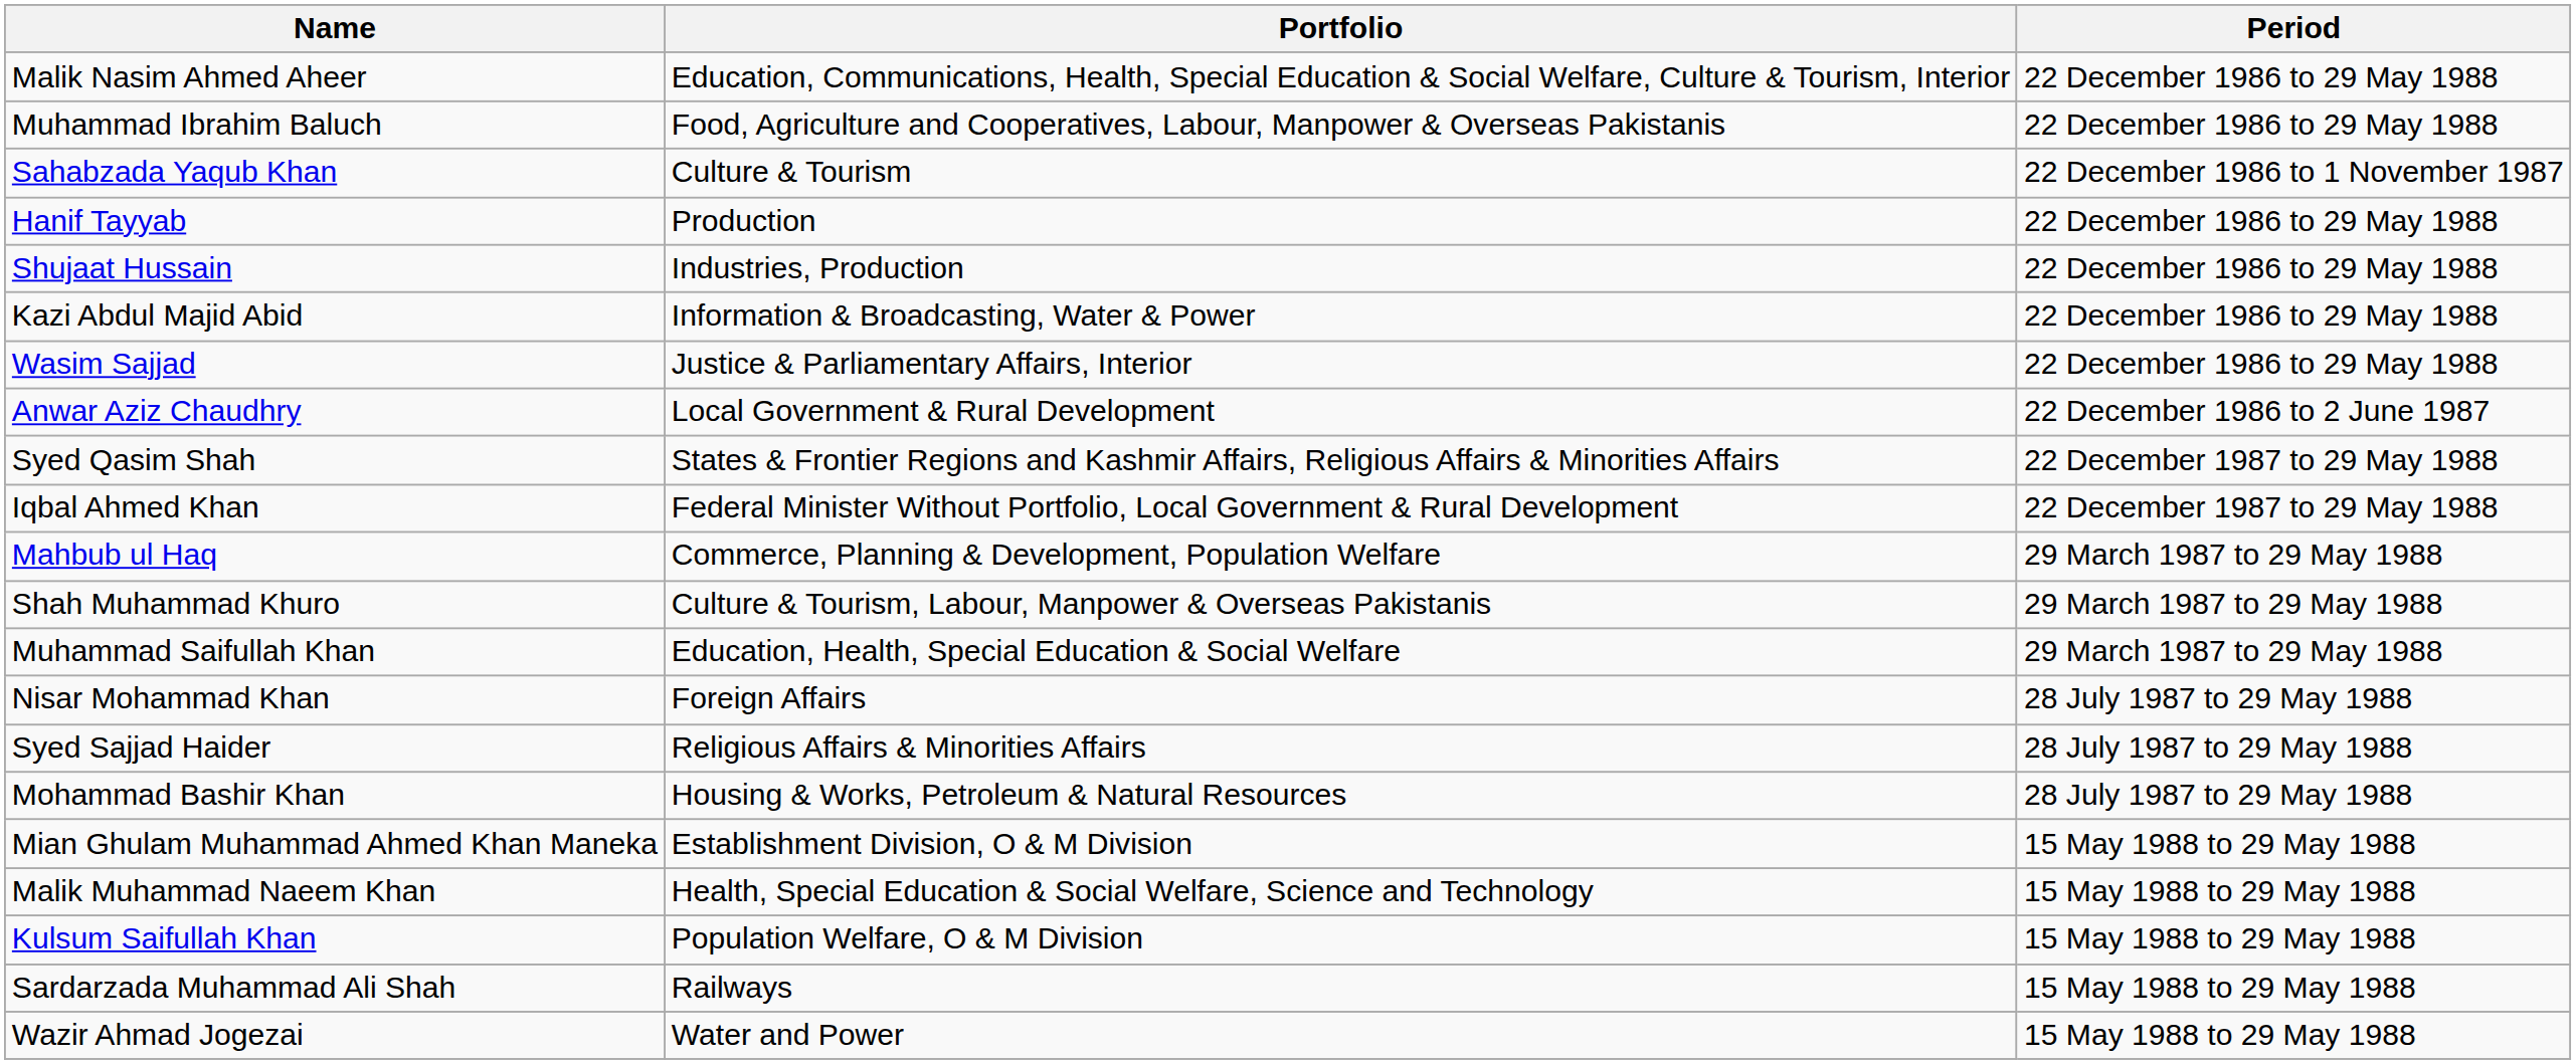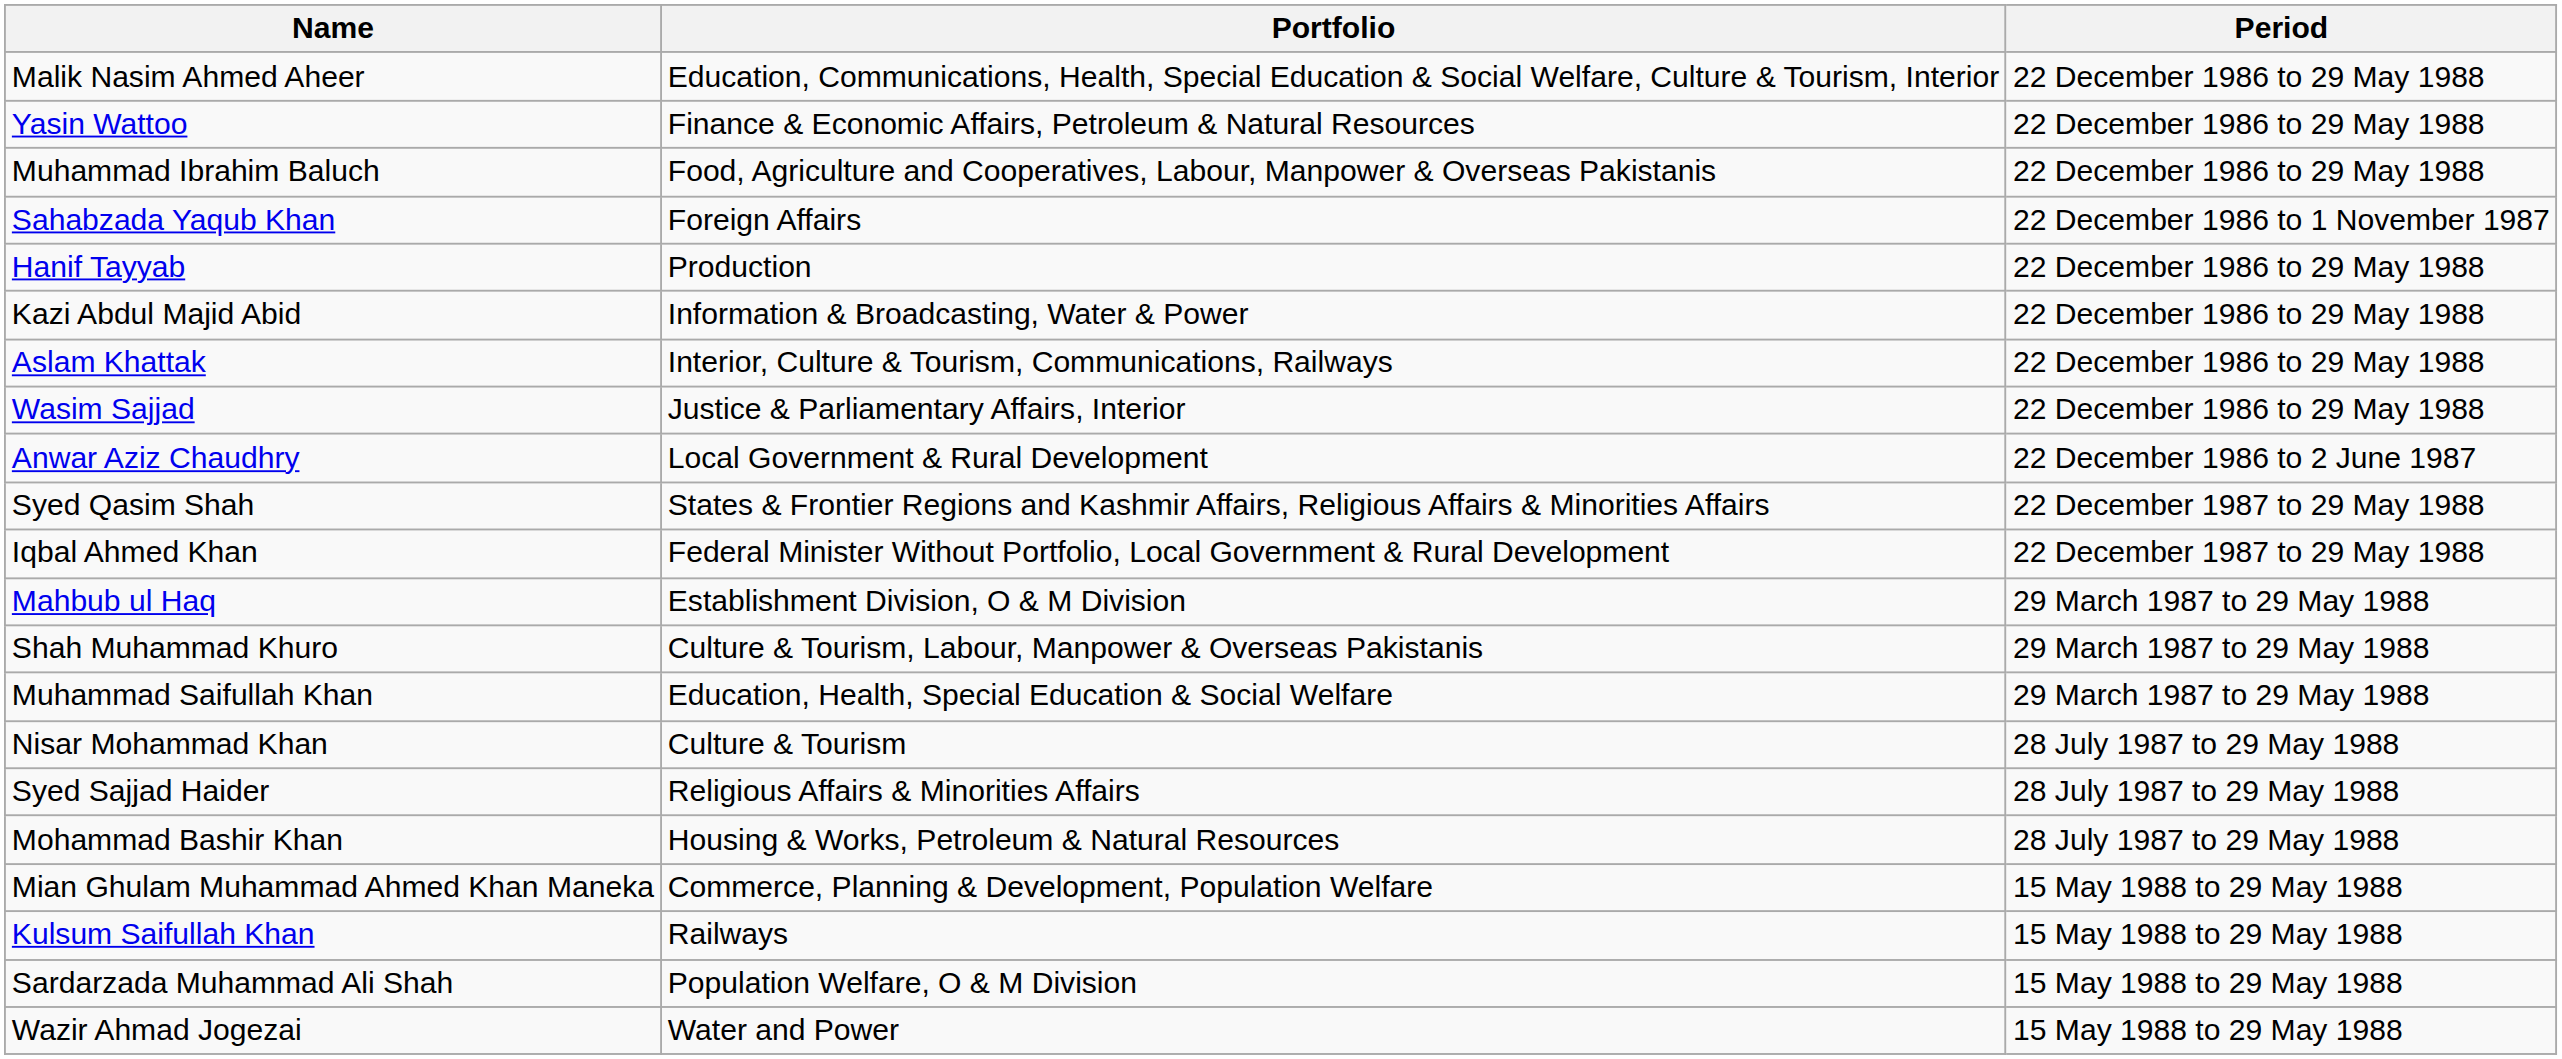 <table class="wikitable sortable">
 <tr>
 <th>Name</th>
 <th>Portfolio</th>
 <th>Period</th>
 </tr>
 <tr>
 <td>Malik Nasim Ahmed Aheer</td>
 <td>Education, Communications, Health, Special Education & Social Welfare, Culture & Tourism, Interior</td>
 <td>22 December 1986 to 29 May 1988</td>
 </tr>
 <tr>
+<td><a href='#'>Yasin Wattoo</a></td>
+<td>Finance & Economic Affairs, Petroleum & Natural Resources</td>
+<td>22 December 1986 to 29 May 1988</td>
+</tr>
+<tr>
 <td>Muhammad Ibrahim Baluch</td>
 <td>Food, Agriculture and Cooperatives, Labour, Manpower & Overseas Pakistanis</td>
 <td>22 December 1986 to 29 May 1988</td>
 </tr>
 <tr>
 <td><a href='#'>Sahabzada Yaqub Khan</a></td>
-<td>Culture & Tourism</td>
+<td>Foreign Affairs</td>
 <td>22 December 1986 to 1 November 1987</td>
 </tr>
 <tr>
 <td><a href='#'>Hanif Tayyab</a></td>
 <td>Production</td>
 <td>22 December 1986 to 29 May 1988</td>
 </tr>
 <tr>
-<td><a href='#'>Shujaat Hussain</a></td>
-<td>Industries, Production</td>
+<td>Kazi Abdul Majid Abid</td>
+<td>Information & Broadcasting, Water & Power</td>
 <td>22 December 1986 to 29 May 1988</td>
 </tr>
 <tr>
-<td>Kazi Abdul Majid Abid</td>
-<td>Information & Broadcasting, Water & Power</td>
+<td><a href='#'>Aslam Khattak</a></td>
+<td>Interior, Culture & Tourism, Communications, Railways</td>
 <td>22 December 1986 to 29 May 1988</td>
 </tr>
 <tr>
 <td><a href='#'>Wasim Sajjad</a></td>
 <td>Justice & Parliamentary Affairs, Interior</td>
 <td>22 December 1986 to 29 May 1988</td>
 </tr>
 <tr>
 <td><a href='#'>Anwar Aziz Chaudhry</a></td>
 <td>Local Government & Rural Development</td>
 <td>22 December 1986 to 2 June 1987</td>
 </tr>
 <tr>
 <td>Syed Qasim Shah</td>
 <td>States & Frontier Regions and Kashmir Affairs, Religious Affairs & Minorities Affairs</td>
 <td>22 December 1987 to 29 May 1988</td>
 </tr>
 <tr>
 <td>Iqbal Ahmed Khan</td>
 <td>Federal Minister Without Portfolio, Local Government & Rural Development</td>
 <td>22 December 1987 to 29 May 1988</td>
 </tr>
 <tr>
 <td><a href='#'>Mahbub ul Haq</a></td>
-<td>Commerce, Planning & Development, Population Welfare</td>
+<td>Establishment Division, O & M Division</td>
 <td>29 March 1987 to 29 May 1988</td>
 </tr>
 <tr>
 <td>Shah Muhammad Khuro</td>
 <td>Culture & Tourism, Labour, Manpower & Overseas Pakistanis</td>
 <td>29 March 1987 to 29 May 1988</td>
 </tr>
 <tr>
 <td>Muhammad Saifullah Khan</td>
 <td>Education, Health, Special Education & Social Welfare</td>
 <td>29 March 1987 to 29 May 1988</td>
 </tr>
 <tr>
 <td>Nisar Mohammad Khan</td>
-<td>Foreign Affairs</td>
+<td>Culture & Tourism</td>
 <td>28 July 1987 to 29 May 1988</td>
 </tr>
 <tr>
 <td>Syed Sajjad Haider</td>
 <td>Religious Affairs & Minorities Affairs</td>
 <td>28 July 1987 to 29 May 1988</td>
 </tr>
 <tr>
 <td>Mohammad Bashir Khan</td>
 <td>Housing & Works, Petroleum & Natural Resources</td>
 <td>28 July 1987 to 29 May 1988</td>
 </tr>
 <tr>
 <td>Mian Ghulam Muhammad Ahmed Khan Maneka</td>
-<td>Establishment Division, O & M Division</td>
-<td>15 May 1988 to 29 May 1988</td>
-</tr>
-<tr>
-<td>Malik Muhammad Naeem Khan</td>
-<td>Health, Special Education & Social Welfare, Science and Technology</td>
+<td>Commerce, Planning & Development, Population Welfare</td>
 <td>15 May 1988 to 29 May 1988</td>
 </tr>
 <tr>
 <td><a href='#'>Kulsum Saifullah Khan</a></td>
-<td>Population Welfare, O & M Division</td>
+<td>Railways</td>
 <td>15 May 1988 to 29 May 1988</td>
 </tr>
 <tr>
 <td>Sardarzada Muhammad Ali Shah</td>
-<td>Railways</td>
+<td>Population Welfare, O & M Division</td>
 <td>15 May 1988 to 29 May 1988</td>
 </tr>
 <tr>
 <td>Wazir Ahmad Jogezai</td>
 <td>Water and Power</td>
 <td>15 May 1988 to 29 May 1988</td>
 </tr>
 </table>
